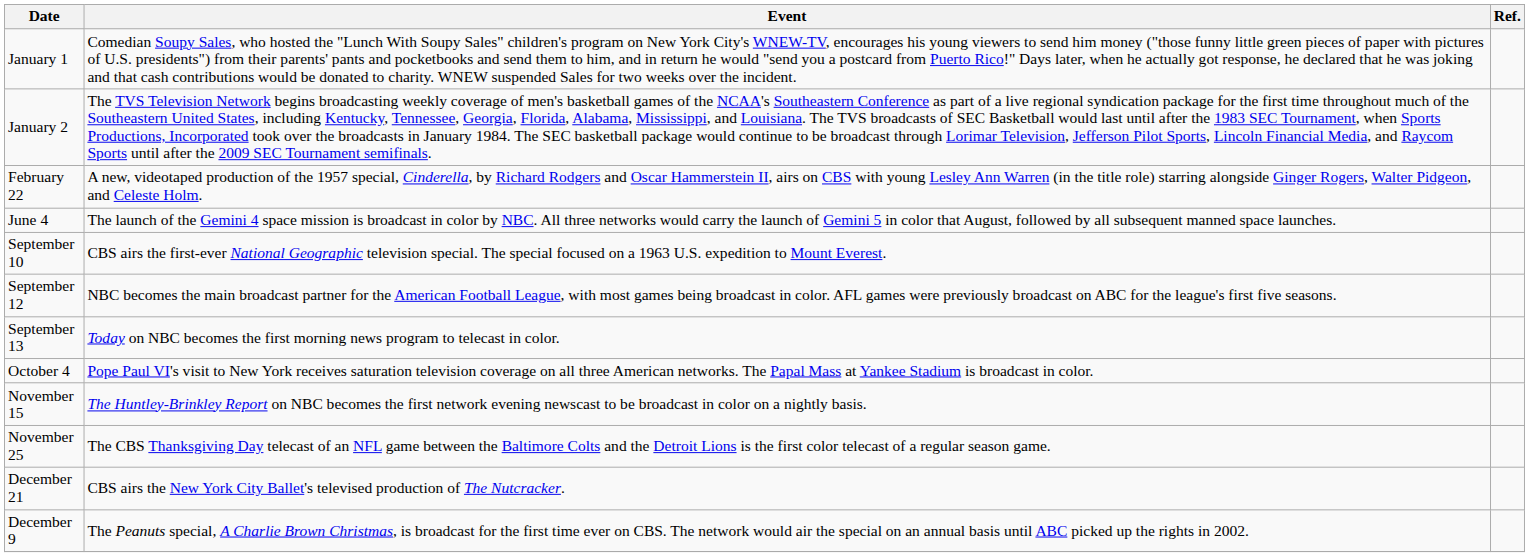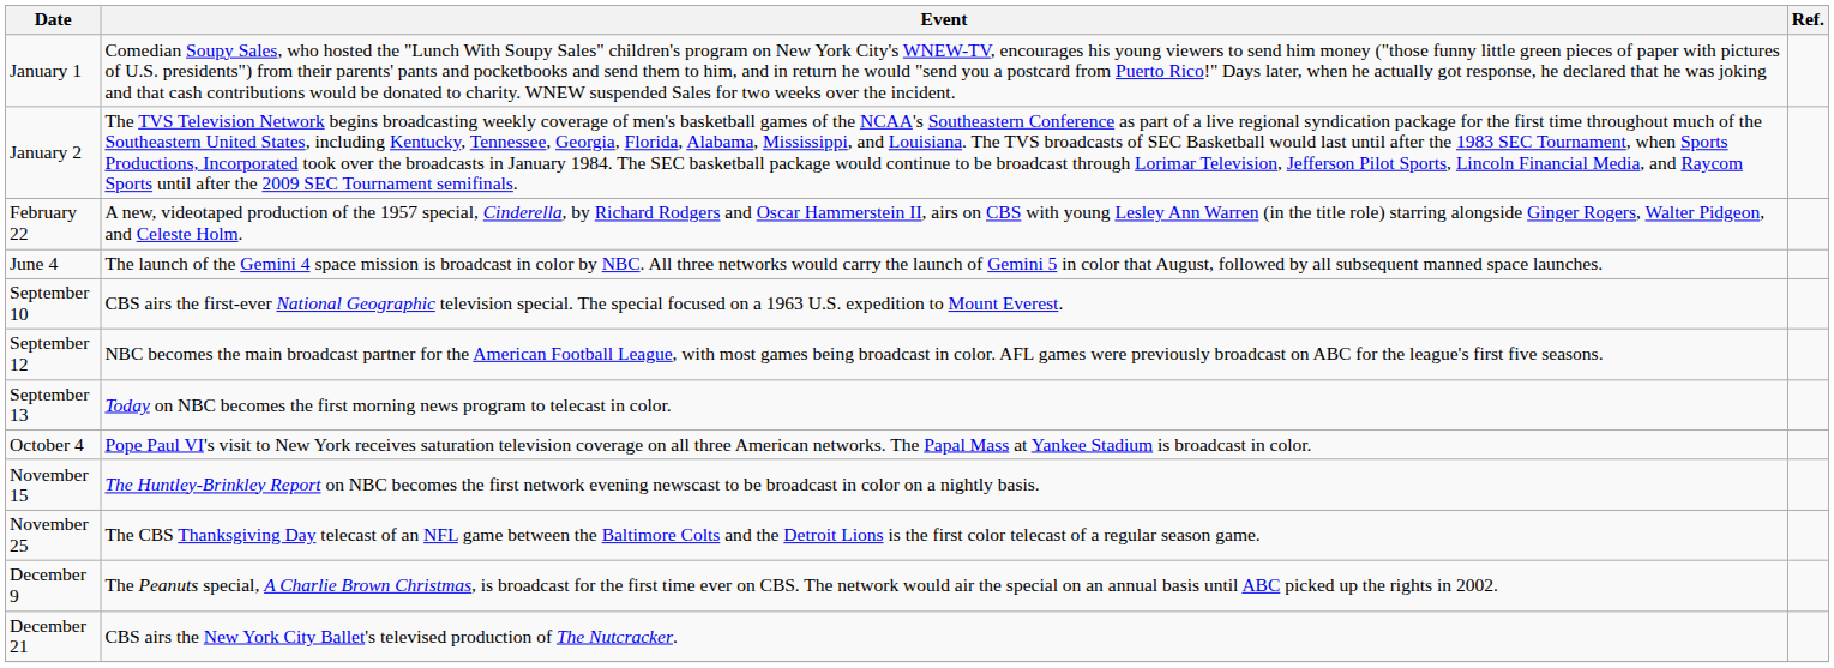 <table class="wikitable sortable">
 <tr>
 <th>Date</th>
 <th>Event</th>
 <th>Ref.</th>
 </tr>
 <tr>
 <td>January 1</td>
 <td>Comedian <a href='#'>Soupy Sales</a>, who hosted the "Lunch With Soupy Sales" children's program on New York City's <a href='#'>WNEW-TV</a>, encourages his young viewers to send him money ("those funny little green pieces of paper with pictures of U.S. presidents") from their parents' pants and pocketbooks and send them to him, and in return he would "send you a postcard from <a href='#'>Puerto Rico</a>!" Days later, when he actually got response, he declared that he was joking and that cash contributions would be donated to charity. WNEW suspended Sales for two weeks over the incident.</td>
 <td></td>
 </tr>
 <tr>
 <td>January 2</td>
 <td>The <a href='#'>TVS Television Network</a> begins broadcasting weekly coverage of men's basketball games of the <a href='#'>NCAA</a>'s <a href='#'>Southeastern Conference</a> as part of a live regional syndication package for the first time throughout much of the <a href='#'>Southeastern United States</a>, including <a href='#'>Kentucky</a>, <a href='#'>Tennessee</a>, <a href='#'>Georgia</a>, <a href='#'>Florida</a>, <a href='#'>Alabama</a>, <a href='#'>Mississippi</a>, and <a href='#'>Louisiana</a>. The TVS broadcasts of SEC Basketball would last until after the <a href='#'>1983 SEC Tournament</a>, when <a href='#'>Sports Productions, Incorporated</a> took over the broadcasts in January 1984. The SEC basketball package would continue to be broadcast through <a href='#'>Lorimar Television</a>, <a href='#'>Jefferson Pilot Sports</a>, <a href='#'>Lincoln Financial Media</a>, and <a href='#'>Raycom Sports</a> until after the <a href='#'>2009 SEC Tournament semifinals</a>.</td>
 <td></td>
 </tr>
 <tr>
 <td>February 22</td>
 <td>A new, videotaped production of the 1957 special, <em><a href='#'>Cinderella</a></em>, by <a href='#'>Richard Rodgers</a> and <a href='#'>Oscar Hammerstein II</a>, airs on <a href='#'>CBS</a> with young <a href='#'>Lesley Ann Warren</a> (in the title role) starring alongside <a href='#'>Ginger Rogers</a>, <a href='#'>Walter Pidgeon</a>, and <a href='#'>Celeste Holm</a>.</td>
 <td></td>
 </tr>
 <tr>
 <td>June 4</td>
 <td>The launch of the <a href='#'>Gemini 4</a> space mission is broadcast in color by <a href='#'>NBC</a>. All three networks would carry the launch of <a href='#'>Gemini 5</a> in color that August, followed by all subsequent manned space launches.</td>
 <td></td>
 </tr>
 <tr>
 <td>September 10</td>
 <td>CBS airs the first-ever <em><a href='#'>National Geographic</a></em> television special. The special focused on a 1963 U.S. expedition to <a href='#'>Mount Everest</a>.</td>
 <td></td>
 </tr>
 <tr>
 <td>September 12</td>
 <td>NBC becomes the main broadcast partner for the <a href='#'>American Football League</a>, with most games being broadcast in color. AFL games were previously broadcast on ABC for the league's first five seasons.</td>
 <td></td>
 </tr>
 <tr>
 <td>September 13</td>
 <td><em><a href='#'>Today</a></em> on NBC becomes the first morning news program to telecast in color.</td>
 <td></td>
 </tr>
 <tr>
 <td>October 4</td>
 <td><a href='#'>Pope Paul VI</a>'s visit to New York receives saturation television coverage on all three American networks. The <a href='#'>Papal Mass</a> at <a href='#'>Yankee Stadium</a> is broadcast in color.</td>
 <td></td>
 </tr>
 <tr>
 <td>November 15</td>
 <td><em><a href='#'>The Huntley-Brinkley Report</a></em> on NBC becomes the first network evening newscast to be broadcast in color on a nightly basis.</td>
 <td></td>
 </tr>
 <tr>
 <td>November 25</td>
 <td>The CBS <a href='#'>Thanksgiving Day</a> telecast of an <a href='#'>NFL</a> game between the <a href='#'>Baltimore Colts</a> and the <a href='#'>Detroit Lions</a> is the first color telecast of a regular season game.</td>
 <td></td>
 </tr>
 <tr>
+<td>December 9</td>
+<td>The <em>Peanuts</em> special, <em><a href='#'>A Charlie Brown Christmas</a></em>, is broadcast for the first time ever on CBS. The network would air the special on an annual basis until <a href='#'>ABC</a> picked up the rights in 2002.</td>
+<td></td>
+</tr>
+<tr>
 <td>December 21</td>
 <td>CBS airs the <a href='#'>New York City Ballet</a>'s televised production of <em><a href='#'>The Nutcracker</a></em>.</td>
 <td></td>
 </tr>
 <tr>
-<td>December 9</td>
-<td>The <em>Peanuts</em> special, <em><a href='#'>A Charlie Brown Christmas</a></em>, is broadcast for the first time ever on CBS. The network would air the special on an annual basis until <a href='#'>ABC</a> picked up the rights in 2002.</td>
-<td></td>
-</tr>
-<tr>
 </tr>
 </table>
